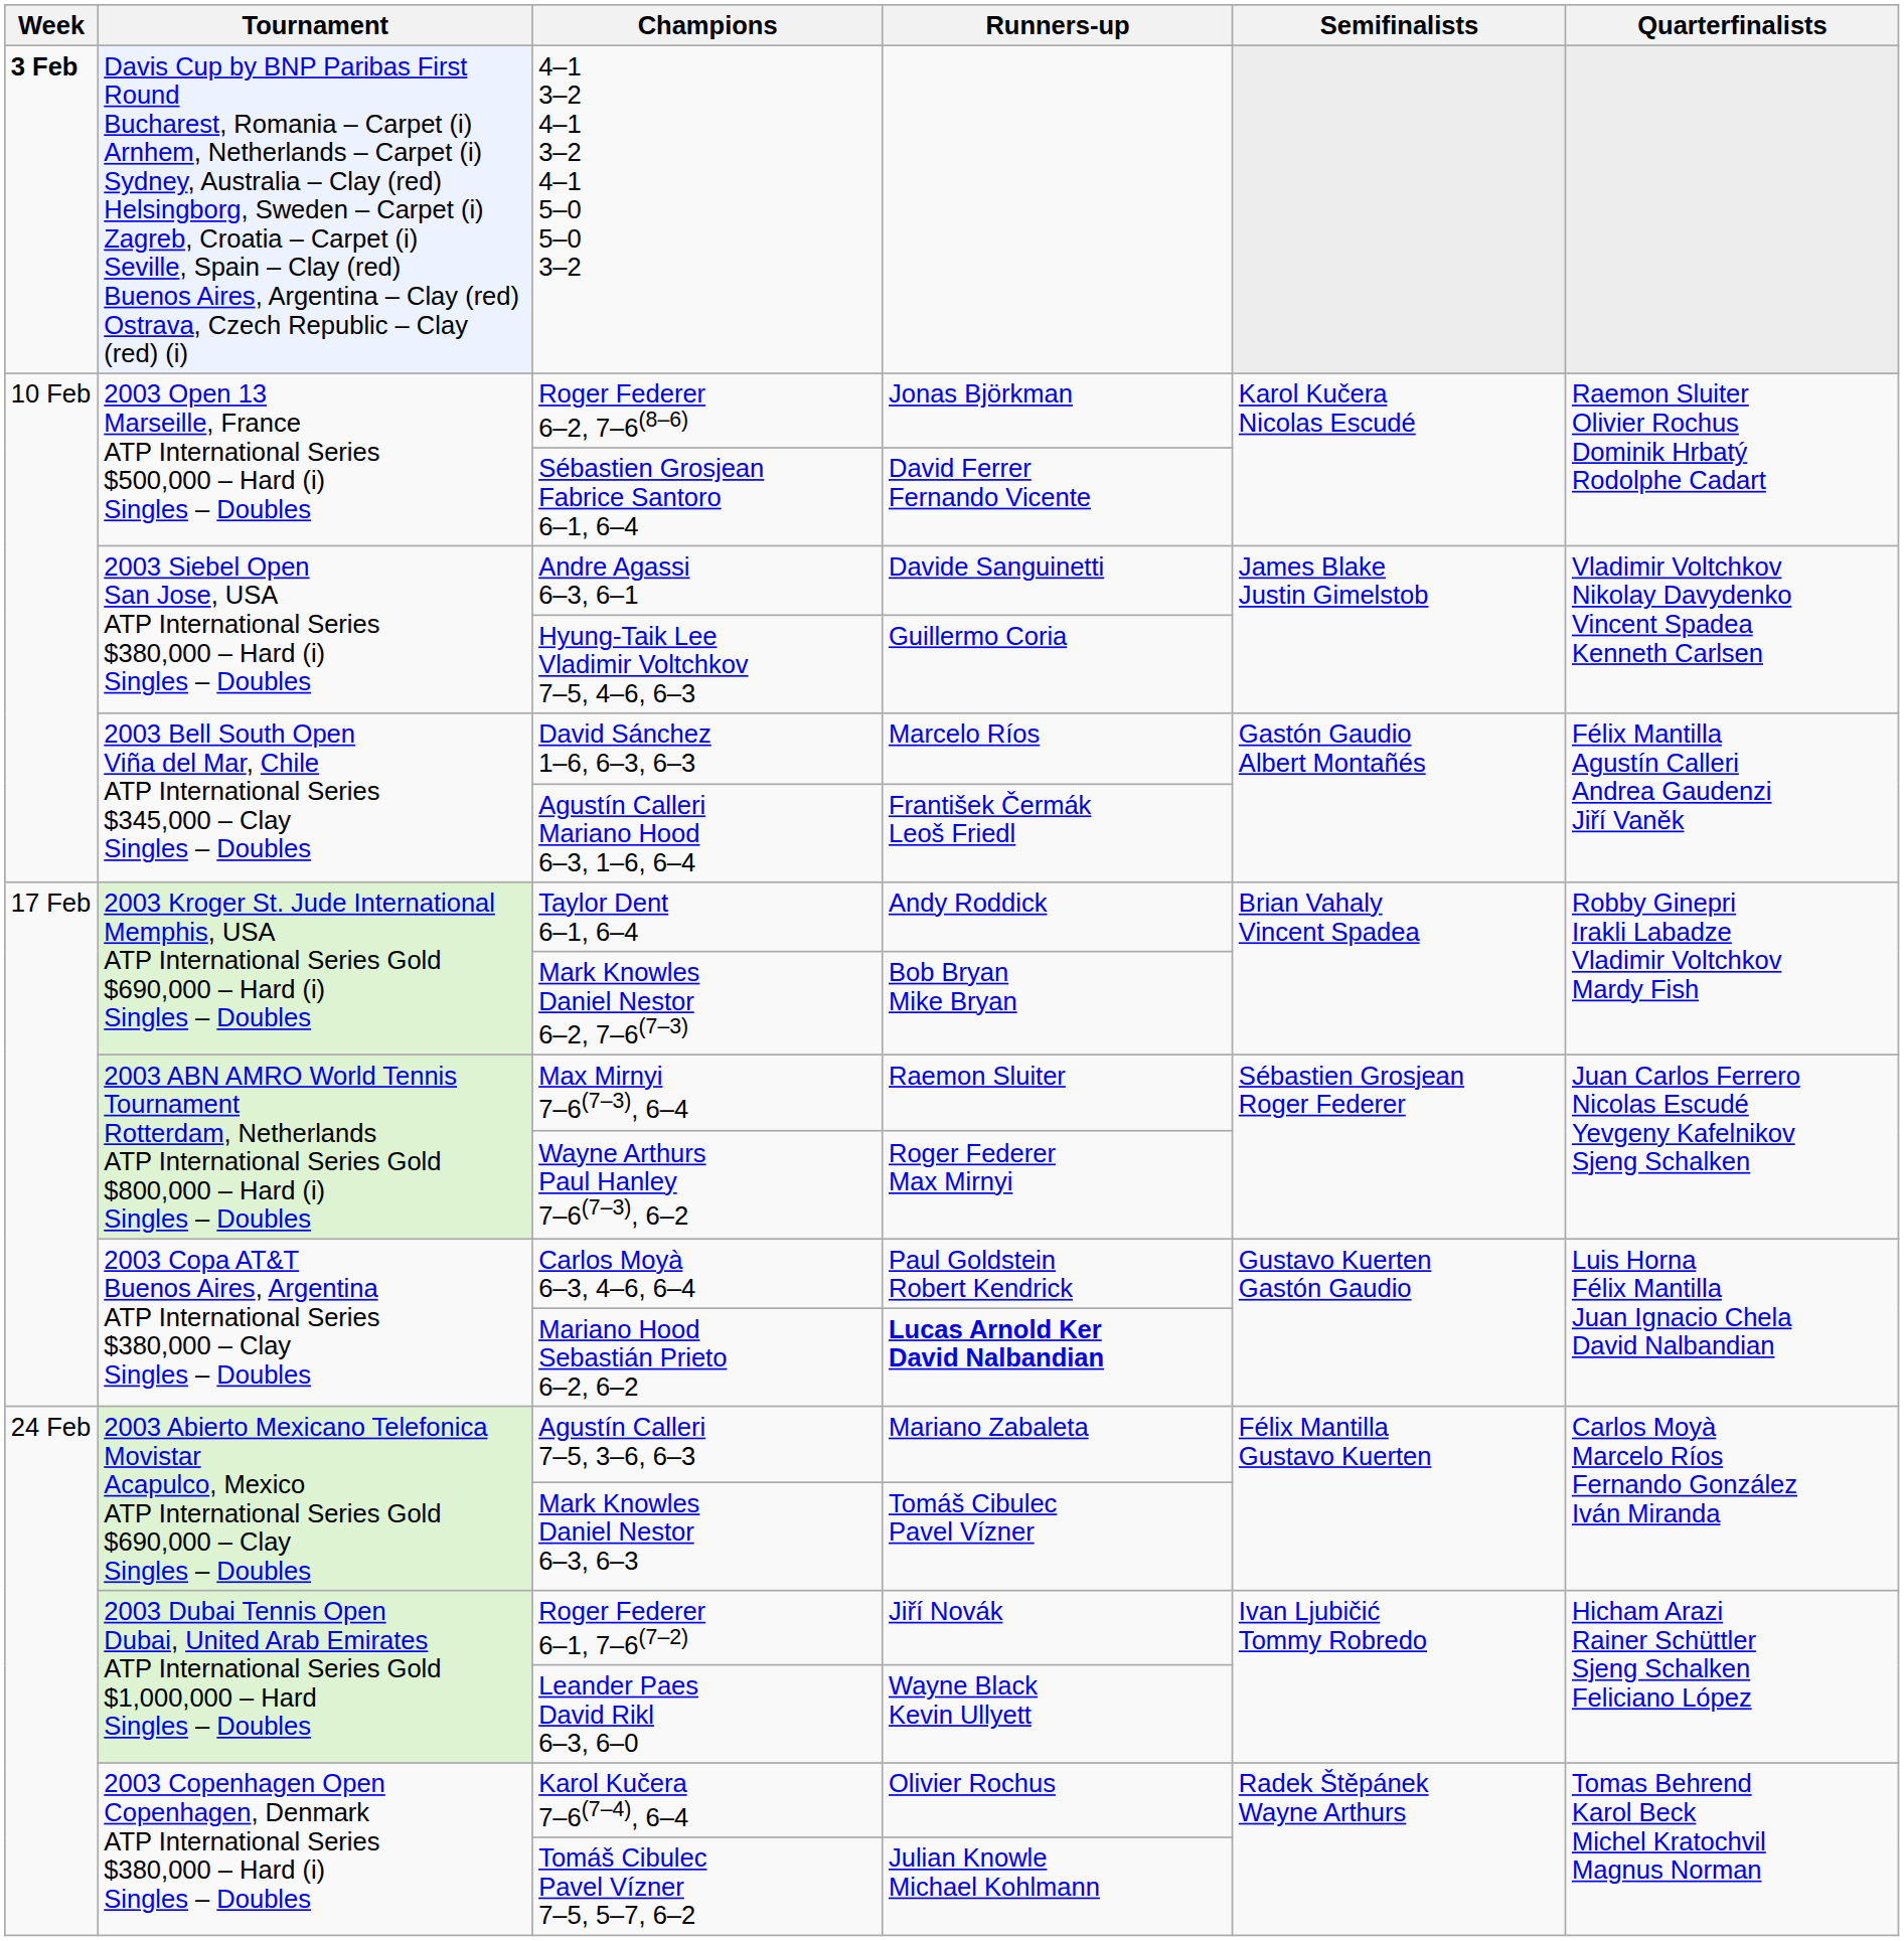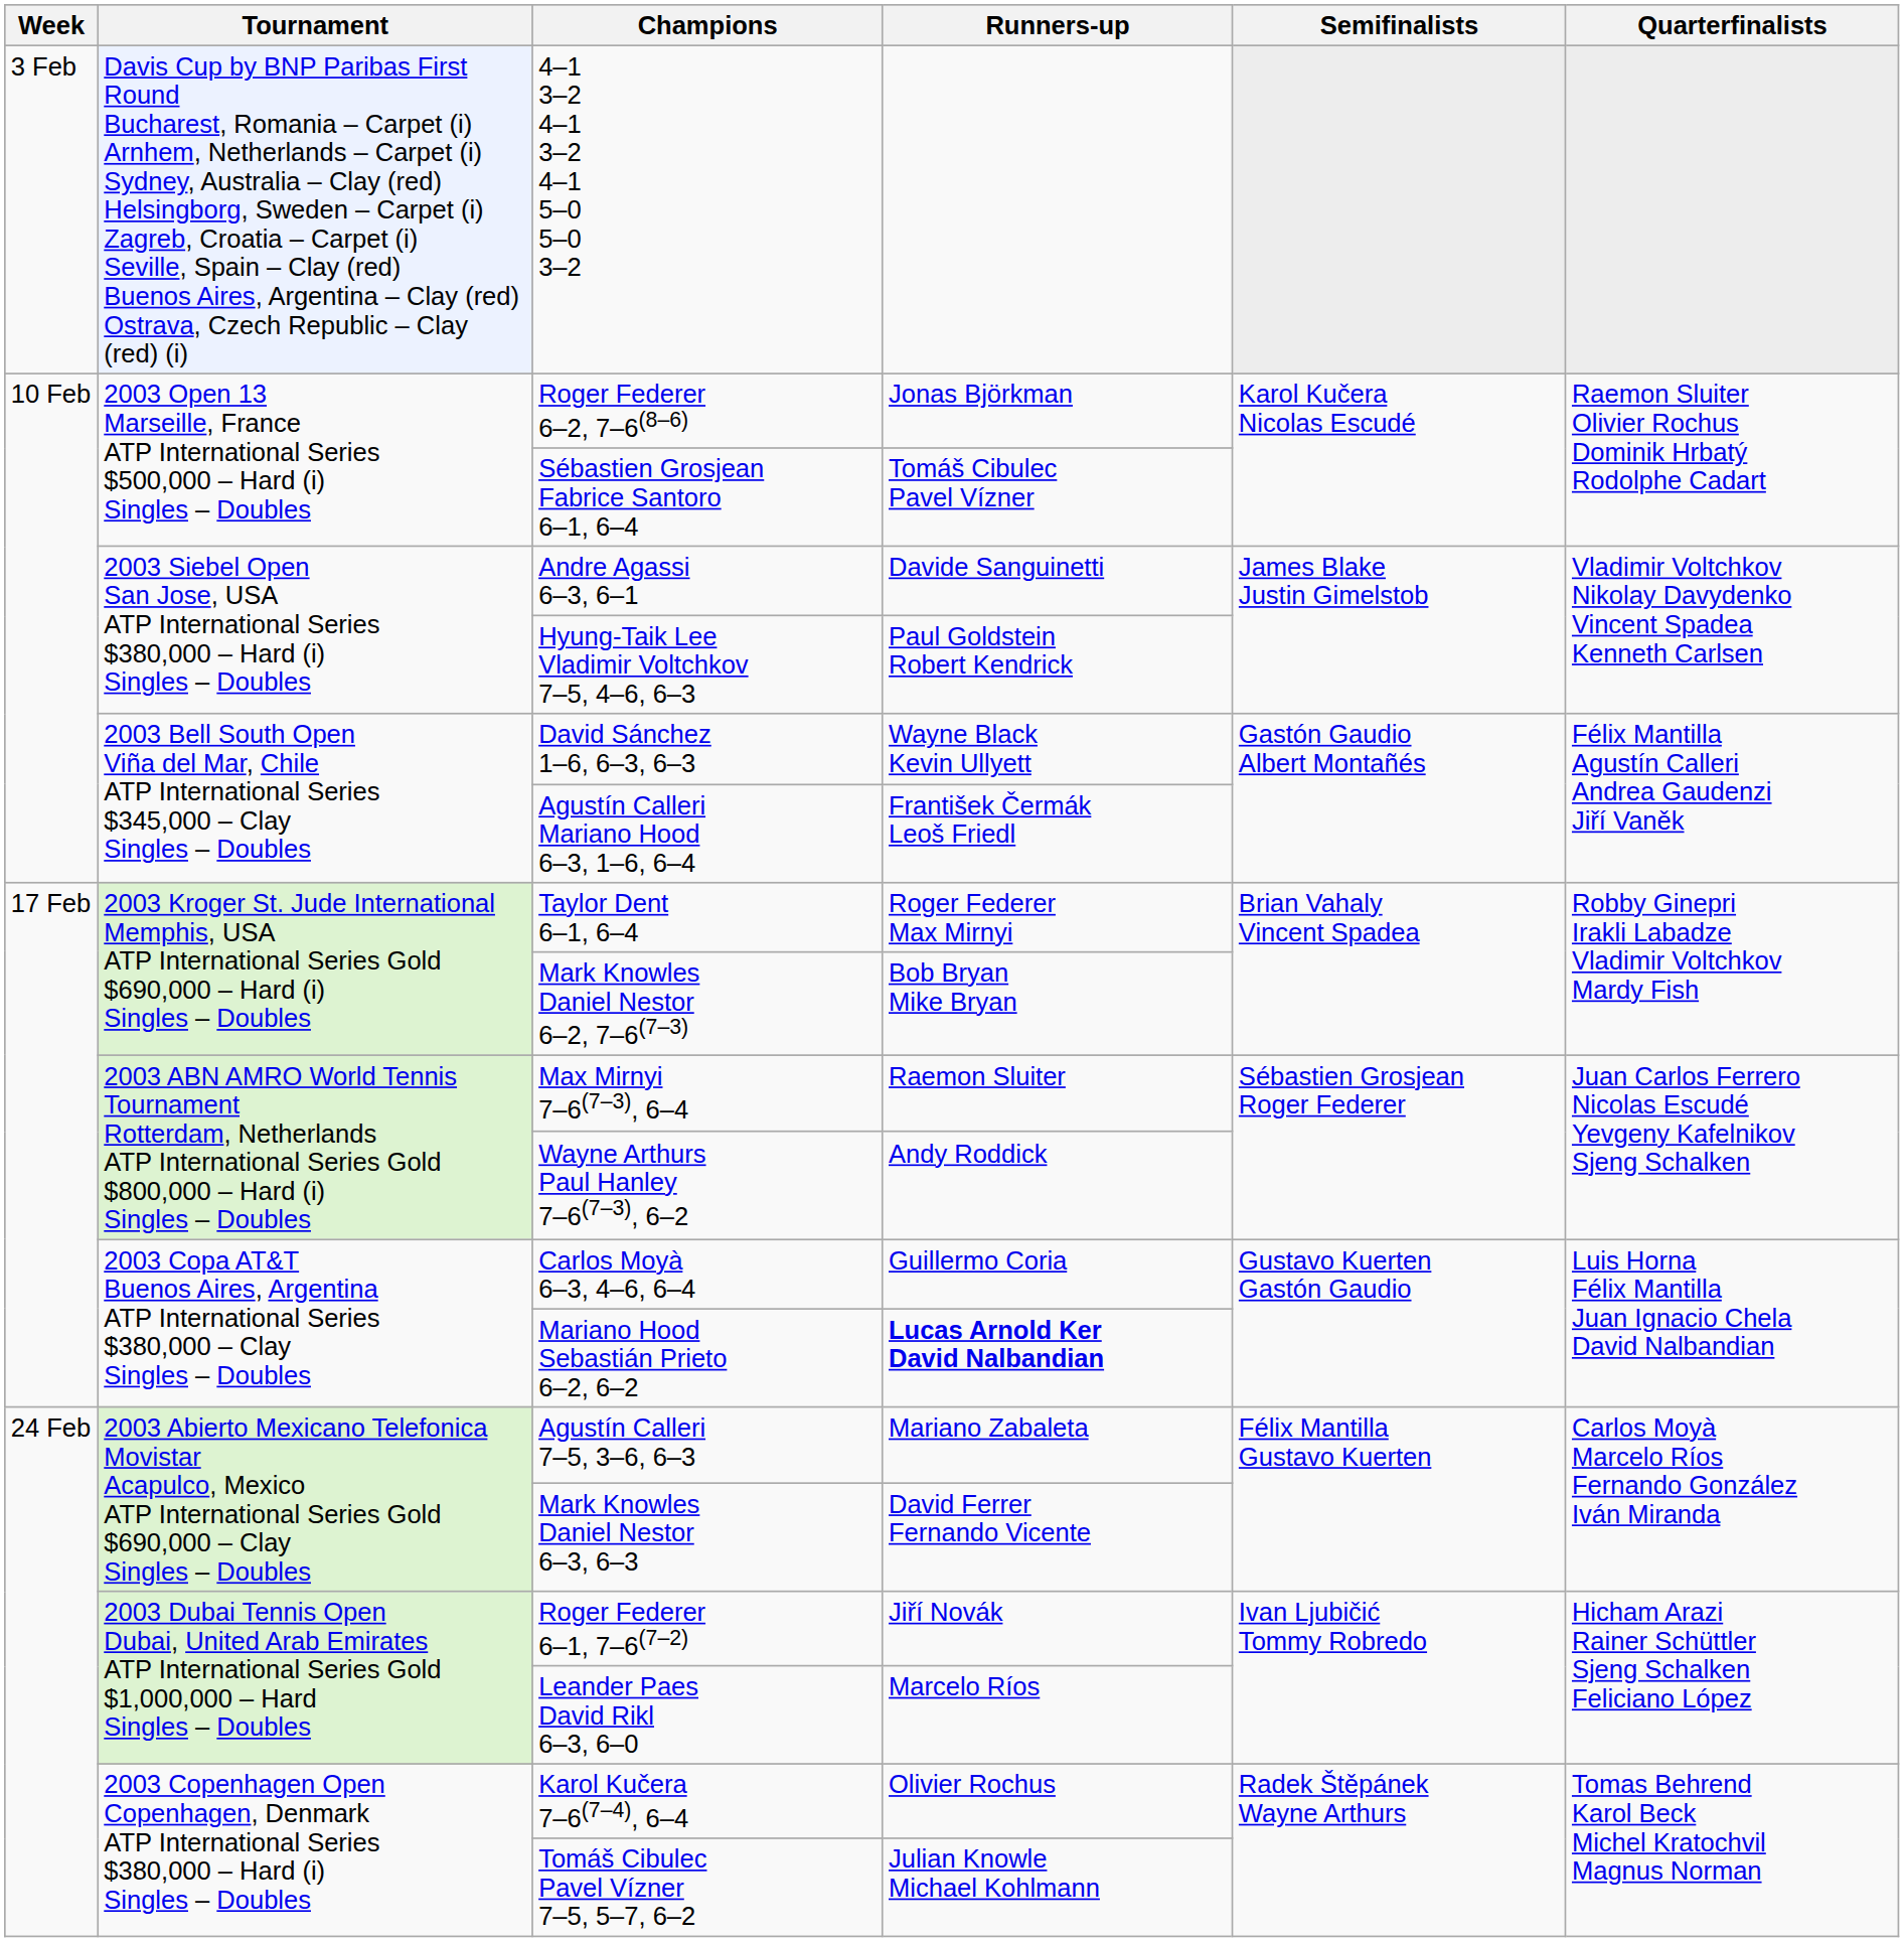 <table class=wikitable style=font-size:95%>
 <tr>
 <th style="width:48px;">Week</th>
 <th style="width:250px;">Tournament</th>
 <th style="width:200px;">Champions</th>
 <th style="width:200px;">Runners-up</th>
 <th style="width:190px;">Semifinalists</th>
 <th style="width:190px;">Quarterfinalists</th>
 </tr>
 <tr valign=top>
-<td><strong>3 Feb</strong></td>
+<td>3 Feb</td>
 <td style="background:#ECF2FF;"><a href='#'>Davis Cup by BNP Paribas First Round</a><br><a href='#'>Bucharest</a>, Romania – Carpet (i) <br><a href='#'>Arnhem</a>, Netherlands – Carpet (i)<br><a href='#'>Sydney</a>, Australia – Clay (red)<br><a href='#'>Helsingborg</a>, Sweden – Carpet (i) <br><a href='#'>Zagreb</a>, Croatia – Carpet (i) <br><a href='#'>Seville</a>, Spain – Clay (red)<br><a href='#'>Buenos Aires</a>, Argentina – Clay (red) <br><a href='#'>Ostrava</a>, Czech Republic  – Clay (red) (i)</td>
 <td> 4–1<br> 3–2<br> 4–1<br> 3–2<br> 4–1<br>  5–0<br> 5–0<br> 3–2</td>
 <td><br><br><br><br><br><br><br></td>
 <td bgcolor=#ededed></td>
 <td bgcolor=#ededed></td>
 </tr>
 <tr valign=top>
 <td rowspan=6>10 Feb</td>
 <td rowspan=2><a href='#'>2003 Open 13</a><br> <a href='#'>Marseille</a>, France<br>ATP International Series<br>$500,000 – Hard (i) <br> <a href='#'>Singles</a> – <a href='#'>Doubles</a></td>
 <td> <a href='#'>Roger Federer</a><br>6–2, 7–6<sup>(8–6)</sup></td>
 <td> <a href='#'>Jonas Björkman</a></td>
 <td rowspan=2> <a href='#'>Karol Kučera</a><br> <a href='#'>Nicolas Escudé</a></td>
 <td rowspan=2> <a href='#'>Raemon Sluiter</a><br> <a href='#'>Olivier Rochus</a><br> <a href='#'>Dominik Hrbatý</a><br> <a href='#'>Rodolphe Cadart</a></td>
 </tr>
 <tr valign=top>
 <td> <a href='#'>Sébastien Grosjean</a><br> <a href='#'>Fabrice Santoro</a><br>6–1, 6–4</td>
-<td> <a href='#'>David Ferrer</a><br> <a href='#'>Fernando Vicente</a></td>
+<td> <a href='#'>Tomáš Cibulec</a><br> <a href='#'>Pavel Vízner</a></td>
 </tr>
 <tr valign=top>
 <td rowspan=2><a href='#'>2003 Siebel Open</a><br><a href='#'>San Jose</a>, USA<br>ATP International Series<br>$380,000 – Hard (i) <br> <a href='#'>Singles</a> – <a href='#'>Doubles</a></td>
 <td> <a href='#'>Andre Agassi</a><br>6–3, 6–1</td>
 <td> <a href='#'>Davide Sanguinetti</a></td>
 <td rowspan=2> <a href='#'>James Blake</a><br> <a href='#'>Justin Gimelstob</a></td>
 <td rowspan=2> <a href='#'>Vladimir Voltchkov</a><br> <a href='#'>Nikolay Davydenko</a><br> <a href='#'>Vincent Spadea</a><br> <a href='#'>Kenneth Carlsen</a></td>
 </tr>
 <tr valign=top>
 <td> <a href='#'>Hyung-Taik Lee</a><br> <a href='#'>Vladimir Voltchkov</a><br>7–5, 4–6, 6–3</td>
-<td> <a href='#'>Guillermo Coria</a></td>
+<td> <a href='#'>Paul Goldstein</a><br> <a href='#'>Robert Kendrick</a></td>
 </tr>
 <tr valign=top>
 <td rowspan=2><a href='#'>2003 Bell South Open</a><br><a href='#'>Viña del Mar</a>, <a href='#'>Chile</a><br>ATP International Series<br>$345,000 – Clay <br> <a href='#'>Singles</a> – <a href='#'>Doubles</a></td>
 <td> <a href='#'>David Sánchez</a><br>1–6, 6–3, 6–3</td>
-<td> <a href='#'>Marcelo Ríos</a></td>
+<td> <a href='#'>Wayne Black</a><br> <a href='#'>Kevin Ullyett</a></td>
 <td rowspan=2> <a href='#'>Gastón Gaudio</a><br> <a href='#'>Albert Montañés</a></td>
 <td rowspan=2> <a href='#'>Félix Mantilla</a><br> <a href='#'>Agustín Calleri</a><br> <a href='#'>Andrea Gaudenzi</a><br> <a href='#'>Jiří Vaněk</a></td>
 </tr>
 <tr valign=top>
 <td> <a href='#'>Agustín Calleri</a><br> <a href='#'>Mariano Hood</a><br>6–3, 1–6, 6–4</td>
 <td> <a href='#'>František Čermák</a><br> <a href='#'>Leoš Friedl</a></td>
 </tr>
 <tr valign=top>
 <td rowspan=6>17 Feb</td>
 <td bgcolor=#DDF3D1 rowspan=2><a href='#'>2003 Kroger St. Jude International</a><br><a href='#'>Memphis</a>, USA<br>ATP International Series Gold<br>$690,000 – Hard (i) <br> <a href='#'>Singles</a> – <a href='#'>Doubles</a></td>
 <td> <a href='#'>Taylor Dent</a><br>6–1, 6–4</td>
-<td> <a href='#'>Andy Roddick</a></td>
+<td> <a href='#'>Roger Federer</a><br> <a href='#'>Max Mirnyi</a></td>
 <td rowspan=2> <a href='#'>Brian Vahaly</a><br> <a href='#'>Vincent Spadea</a></td>
 <td rowspan=2> <a href='#'>Robby Ginepri</a><br> <a href='#'>Irakli Labadze</a><br> <a href='#'>Vladimir Voltchkov</a><br> <a href='#'>Mardy Fish</a></td>
 </tr>
 <tr valign=top>
 <td> <a href='#'>Mark Knowles</a><br> <a href='#'>Daniel Nestor</a><br>6–2, 7–6<sup>(7–3)</sup></td>
 <td> <a href='#'>Bob Bryan</a><br> <a href='#'>Mike Bryan</a></td>
 </tr>
 <tr valign=top>
 <td bgcolor=#DDF3D1 rowspan=2><a href='#'>2003 ABN AMRO World Tennis Tournament</a><br><a href='#'>Rotterdam</a>, Netherlands<br>ATP International Series Gold<br>$800,000 – Hard (i) <br> <a href='#'>Singles</a> – <a href='#'>Doubles</a></td>
 <td> <a href='#'>Max Mirnyi</a><br>7–6<sup>(7–3)</sup>, 6–4</td>
 <td> <a href='#'>Raemon Sluiter</a></td>
 <td rowspan=2> <a href='#'>Sébastien Grosjean</a><br> <a href='#'>Roger Federer</a></td>
 <td rowspan=2> <a href='#'>Juan Carlos Ferrero</a><br> <a href='#'>Nicolas Escudé</a><br> <a href='#'>Yevgeny Kafelnikov</a><br> <a href='#'>Sjeng Schalken</a></td>
 </tr>
 <tr valign=top>
 <td> <a href='#'>Wayne Arthurs</a><br> <a href='#'>Paul Hanley</a><br>7–6<sup>(7–3)</sup>, 6–2</td>
-<td> <a href='#'>Roger Federer</a><br> <a href='#'>Max Mirnyi</a></td>
+<td> <a href='#'>Andy Roddick</a></td>
 </tr>
 <tr valign=top>
 <td rowspan=2><a href='#'>2003 Copa AT&T</a><br><a href='#'>Buenos Aires</a>, <a href='#'>Argentina</a><br>ATP International Series<br>$380,000 – Clay <br> <a href='#'>Singles</a> – <a href='#'>Doubles</a></td>
 <td> <a href='#'>Carlos Moyà</a><br>6–3, 4–6, 6–4</td>
-<td> <a href='#'>Paul Goldstein</a><br> <a href='#'>Robert Kendrick</a></td>
+<td> <a href='#'>Guillermo Coria</a></td>
 <td rowspan=2> <a href='#'>Gustavo Kuerten</a><br> <a href='#'>Gastón Gaudio</a></td>
 <td rowspan=2> <a href='#'>Luis Horna</a><br> <a href='#'>Félix Mantilla</a><br> <a href='#'>Juan Ignacio Chela</a><br> <a href='#'>David Nalbandian</a></td>
 </tr>
 <tr valign=top>
 <td> <a href='#'>Mariano Hood</a><br> <a href='#'>Sebastián Prieto</a><br>6–2, 6–2</td>
 <td><strong> <a href='#'>Lucas Arnold Ker</a><br> <a href='#'>David Nalbandian</a></strong></td>
 </tr>
 <tr valign=top>
 <td rowspan=6>24 Feb</td>
 <td bgcolor=#DDF3D1 rowspan=2><a href='#'>2003 Abierto Mexicano Telefonica Movistar</a><br> <a href='#'>Acapulco</a>, Mexico<br>ATP International Series Gold<br>$690,000 – Clay <br> <a href='#'>Singles</a> – <a href='#'>Doubles</a></td>
 <td> <a href='#'>Agustín Calleri</a><br>7–5, 3–6, 6–3</td>
 <td> <a href='#'>Mariano Zabaleta</a></td>
 <td rowspan=2> <a href='#'>Félix Mantilla</a><br> <a href='#'>Gustavo Kuerten</a></td>
 <td rowspan=2> <a href='#'>Carlos Moyà</a><br> <a href='#'>Marcelo Ríos</a><br> <a href='#'>Fernando González</a><br> <a href='#'>Iván Miranda</a></td>
 </tr>
 <tr valign=top>
 <td> <a href='#'>Mark Knowles</a><br> <a href='#'>Daniel Nestor</a><br>6–3, 6–3</td>
-<td> <a href='#'>Tomáš Cibulec</a><br> <a href='#'>Pavel Vízner</a></td>
+<td> <a href='#'>David Ferrer</a><br> <a href='#'>Fernando Vicente</a></td>
 </tr>
 <tr valign=top>
 <td bgcolor=#DDF3D1 rowspan=2><a href='#'>2003 Dubai Tennis Open</a><br><a href='#'>Dubai</a>, <a href='#'>United Arab Emirates</a><br>ATP International Series Gold<br>$1,000,000 – Hard <br> <a href='#'>Singles</a> – <a href='#'>Doubles</a></td>
 <td> <a href='#'>Roger Federer</a><br>6–1, 7–6<sup>(7–2)</sup></td>
 <td> <a href='#'>Jiří Novák</a></td>
 <td rowspan=2> <a href='#'>Ivan Ljubičić</a><br> <a href='#'>Tommy Robredo</a></td>
 <td rowspan=2> <a href='#'>Hicham Arazi</a><br> <a href='#'>Rainer Schüttler</a><br> <a href='#'>Sjeng Schalken</a><br> <a href='#'>Feliciano López</a></td>
 </tr>
 <tr valign=top>
 <td> <a href='#'>Leander Paes</a><br> <a href='#'>David Rikl</a><br>6–3, 6–0</td>
-<td> <a href='#'>Wayne Black</a><br> <a href='#'>Kevin Ullyett</a></td>
+<td> <a href='#'>Marcelo Ríos</a></td>
 </tr>
 <tr valign=top>
 <td rowspan=2><a href='#'>2003 Copenhagen Open</a><br><a href='#'>Copenhagen</a>, Denmark<br>ATP International Series<br>$380,000 – Hard (i) <br> <a href='#'>Singles</a> – <a href='#'>Doubles</a></td>
 <td> <a href='#'>Karol Kučera</a><br>7–6<sup>(7–4)</sup>, 6–4</td>
 <td> <a href='#'>Olivier Rochus</a></td>
 <td rowspan=2> <a href='#'>Radek Štěpánek</a><br> <a href='#'>Wayne Arthurs</a></td>
 <td rowspan=2> <a href='#'>Tomas Behrend</a><br> <a href='#'>Karol Beck</a><br> <a href='#'>Michel Kratochvil</a><br> <a href='#'>Magnus Norman</a></td>
 </tr>
 <tr valign=top>
 <td> <a href='#'>Tomáš Cibulec</a><br> <a href='#'>Pavel Vízner</a><br>7–5, 5–7, 6–2</td>
 <td> <a href='#'>Julian Knowle</a><br> <a href='#'>Michael Kohlmann</a></td>
 </tr>
 </table>
